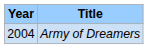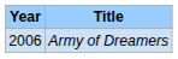 <table class="wikitable" style="background: #cde1f6">
 <tr>
 <th style="background: #99ccff">Year</th>
 <th style="background: #99ccff">Title</th>
 </tr>
 <tr>
-<td>2004</td>
+<td>2006</td>
 <td><em>Army of Dreamers</em></td>
 </tr>
 </table>
